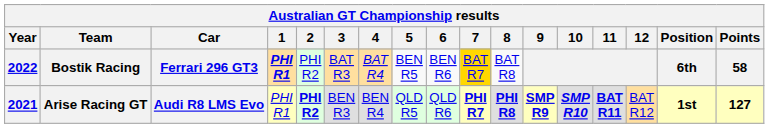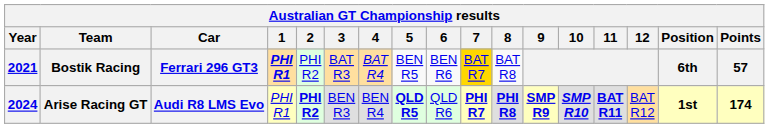 <table class="wikitable" style="text-align:center; font-size:75%">
 <tr>
 <th colspan=26><a href='#'>Australian GT Championship</a> results</th>
 </tr>
 <tr>
 <th>Year</th>
 <th>Team</th>
 <th>Car</th>
 <th>1</th>
 <th>2</th>
 <th>3</th>
 <th>4</th>
 <th>5</th>
 <th>6</th>
 <th>7</th>
 <th>8</th>
 <th>9</th>
 <th>10</th>
 <th>11</th>
 <th>12</th>
 <th>Position</th>
 <th>Points</th>
 </tr>
 <tr>
-<th><a href='#'>2022</a></th>
+<th><a href='#'>2021</a></th>
 <th>Bostik Racing</th>
 <th><a href='#'>Ferrari 296 GT3</a></th>
 <td style=background:#ffdf9f><strong><em><a href='#'>PHI<br>R1</a><br></em></strong></td>
 <td style=background:#dfffdf><a href='#'>PHI<br>R2</a><br></td>
 <td style=background:#ffdf9f><a href='#'>BAT<br>R3</a><br></td>
 <td style=background:#ffdf9f><em><a href='#'>BAT<br>R4</a><br></em></td>
 <td><a href='#'>BEN<br>R5</a></td>
 <td><a href='#'>BEN<br>R6</a></td>
 <td style="background: gold;"><a href='#'>BAT<br>R7</a></td>
 <td><a href='#'>BAT<br>R8</a></td>
 <th colspan=4></th>
 <th>6th</th>
-<th>58</th>
+<th>57</th>
 </tr>
 <tr>
-<th><a href='#'>2021</a></th>
+<th><a href='#'>2024</a></th>
 <th>Arise Racing GT</th>
 <th><a href='#'>Audi R8 LMS Evo</a></th>
 <td style=background:#ffffbf><em><a href='#'>PHI<br>R1</a><br></em></td>
 <td style=background:#dfffdf><strong><a href='#'>PHI<br>R2</a><br></strong></td>
 <td style=background:#dfdfdf><a href='#'>BEN<br>R3</a><br></td>
 <td style=background:#dfdfdf><a href='#'>BEN<br>R4</a><br></td>
-<td style=background:#dfffdf><a href='#'>QLD<br>R5</a><br></td>
+<td style=background:#dfffdf><strong><a href='#'>QLD<br>R5</a><br></strong></td>
 <td style=background:#dfffdf><a href='#'>QLD<br>R6</a><br></td>
 <td style=background:#ffffbf><strong><a href='#'>PHI<br>R7</a><br></strong></td>
 <td style=background:#dfdfdf><strong><a href='#'>PHI<br>R8</a><br></strong></td>
 <td style=background:#ffffbf><strong><a href='#'>SMP<br>R9</a><br></strong></td>
 <td style=background:#dfdfdf><strong><em><a href='#'>SMP<br>R10</a><br></em></strong></td>
 <td style=background:#dfdfdf><strong><a href='#'>BAT<br>R11</a><br></strong></td>
 <td style=background:#ffdf9f><a href='#'>BAT<br>R12</a><br></td>
 <th style=background:#ffffbf><strong>1st</strong></th>
-<th style=background:#ffffbf>127</th>
+<th style=background:#ffffbf>174</th>
 </tr>
 </table>
